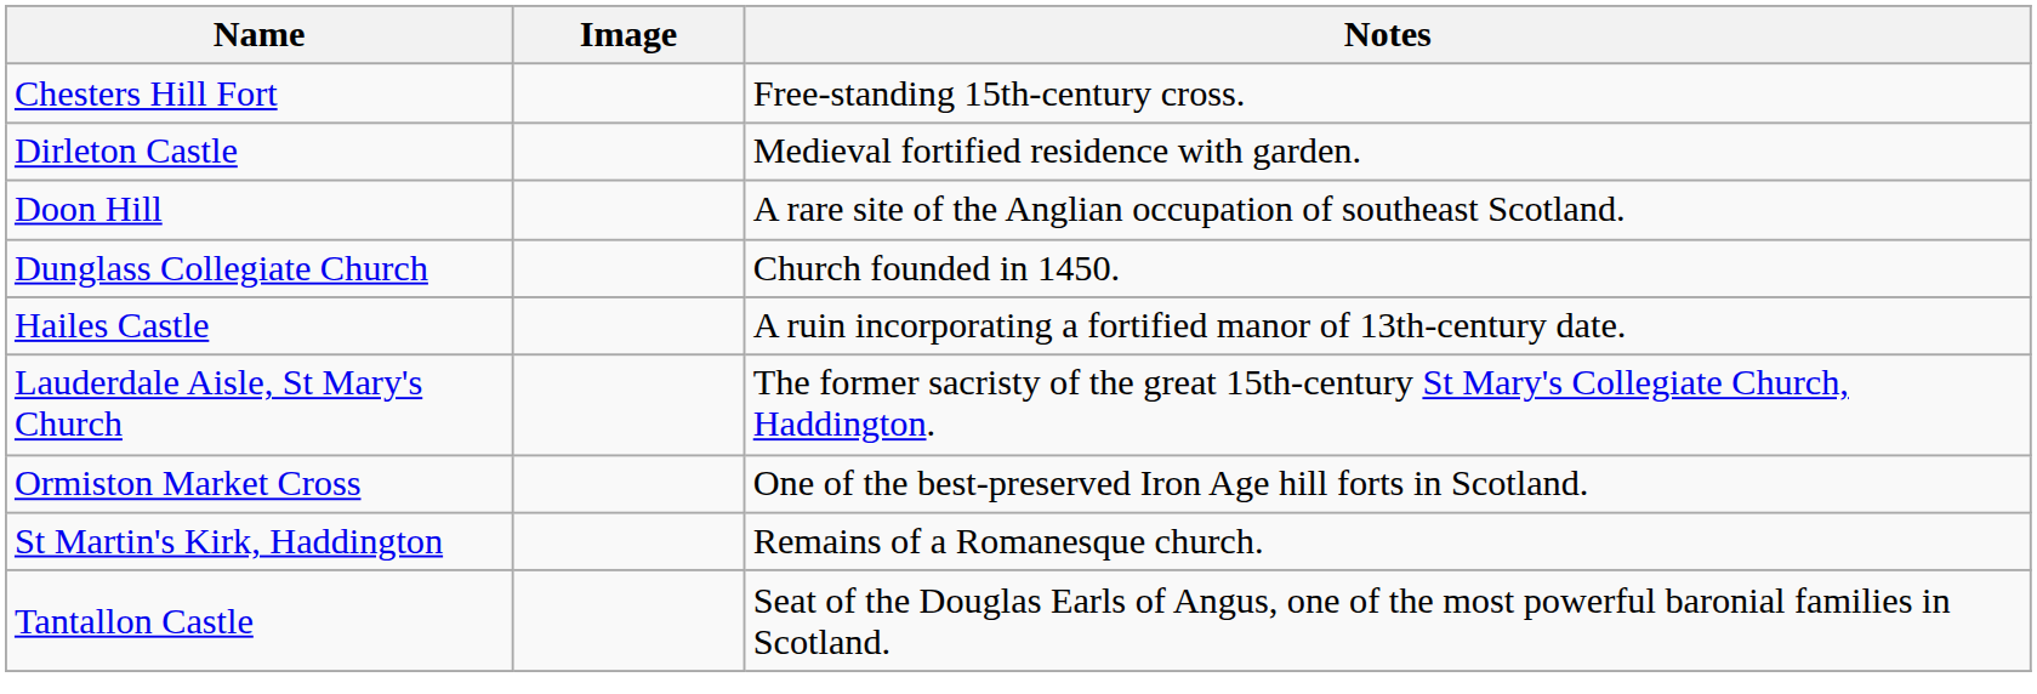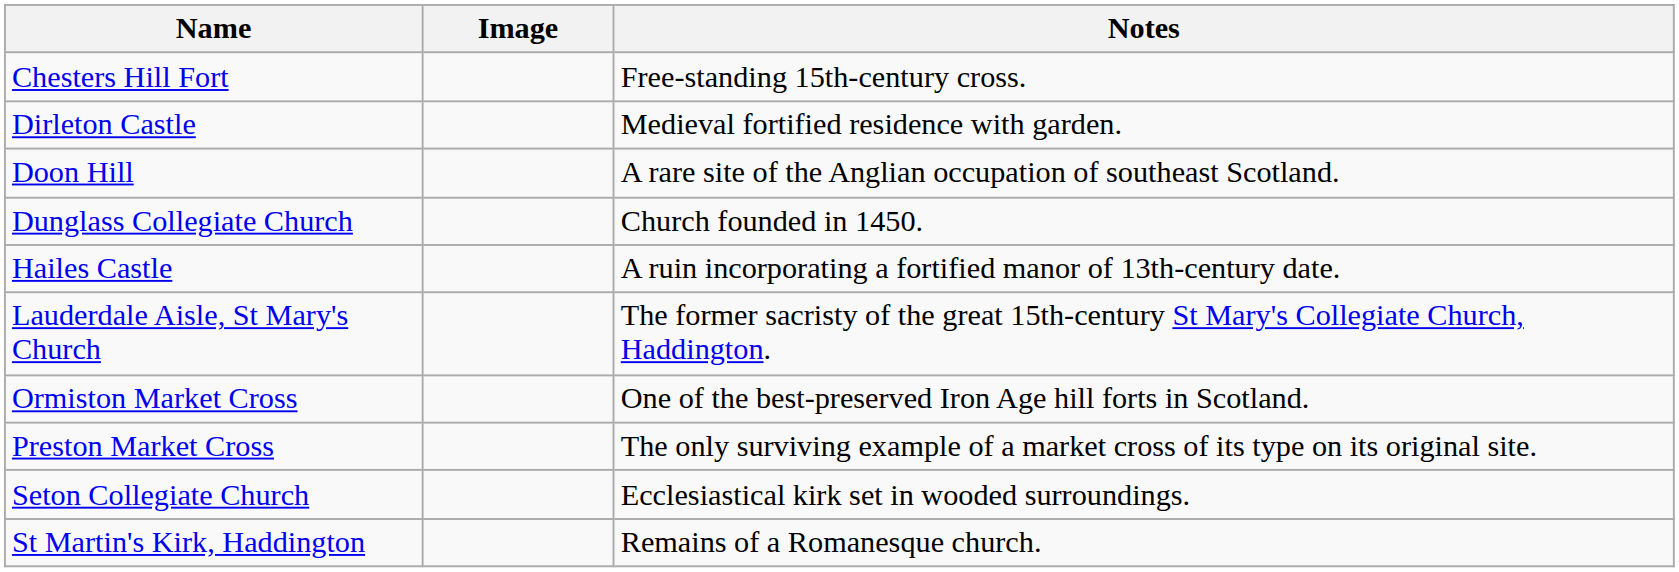 <table class="wikitable" width="100%">
 <tr>
 <th width="25%">Name<br></th>
 <th width="94px">Image</th>
 <th>Notes</th>
 </tr>
 <tr>
 <td><a href='#'>Chesters Hill Fort</a></td>
 <td></td>
 <td>Free-standing 15th-century cross.</td>
 </tr>
 <tr>
 <td><a href='#'>Dirleton Castle</a></td>
 <td></td>
 <td>Medieval fortified residence with garden.</td>
 </tr>
 <tr>
 <td><a href='#'>Doon Hill</a></td>
 <td></td>
 <td>A rare site of the Anglian occupation of southeast Scotland.</td>
 </tr>
 <tr>
 <td><a href='#'>Dunglass Collegiate Church</a></td>
 <td></td>
 <td>Church founded in 1450.</td>
 </tr>
 <tr>
 <td><a href='#'>Hailes Castle</a></td>
 <td></td>
 <td>A ruin incorporating a fortified manor of 13th-century date.</td>
 </tr>
 <tr>
 <td><a href='#'>Lauderdale Aisle, St Mary's Church</a></td>
 <td></td>
 <td>The former sacristy of the great 15th-century <a href='#'>St Mary's Collegiate Church, Haddington</a>.</td>
 </tr>
 <tr>
 <td><a href='#'>Ormiston Market Cross</a></td>
 <td></td>
 <td>One of the best-preserved Iron Age hill forts in Scotland.</td>
 </tr>
 <tr>
+<td><a href='#'>Preston Market Cross</a></td>
+<td></td>
+<td>The only surviving example of a market cross of its type on its original site.</td>
+</tr>
+<tr>
+<td><a href='#'>Seton Collegiate Church</a></td>
+<td></td>
+<td>Ecclesiastical kirk set in wooded surroundings.</td>
+</tr>
+<tr>
 <td><a href='#'>St Martin's Kirk, Haddington</a></td>
 <td></td>
 <td>Remains of a Romanesque church.</td>
 </tr>
-<tr>
-<td><a href='#'>Tantallon Castle</a></td>
-<td></td>
-<td>Seat of the Douglas Earls of Angus, one of the most powerful baronial families in Scotland.</td>
-</tr>
 </table>
